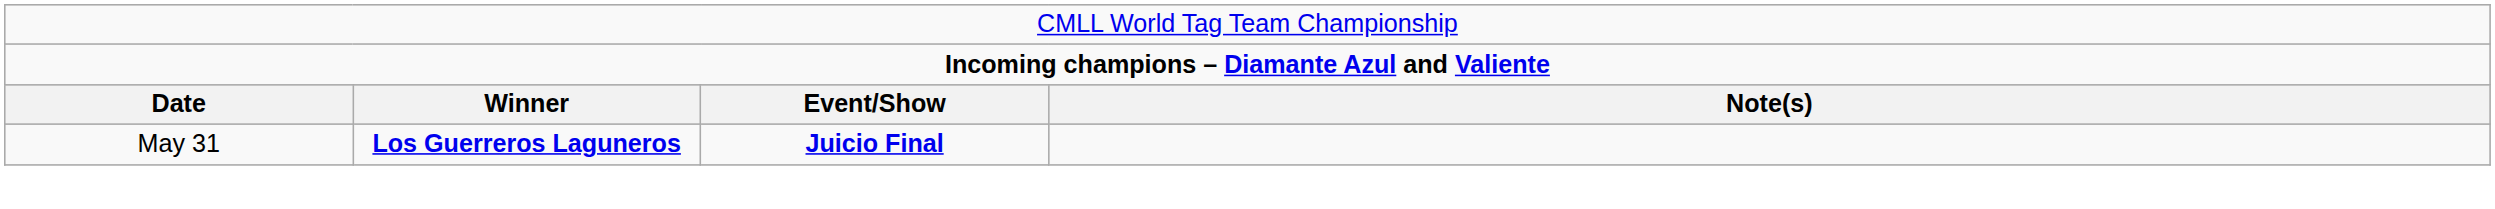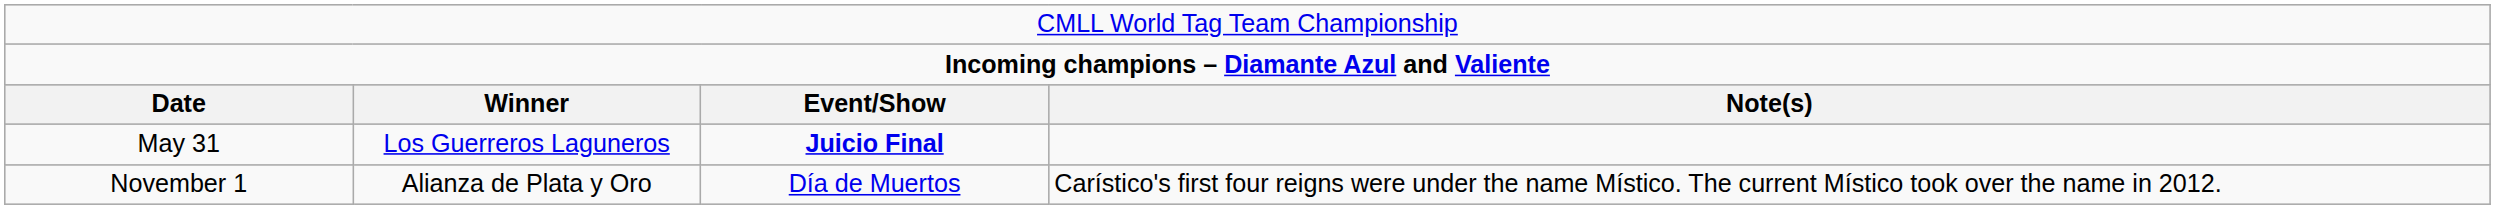 <table class="wikitable" style="text-align:center; width:100%;">
 <tr>
 <td colspan="4" style="text-align: center;"><a href='#'>CMLL World Tag Team Championship</a></td>
 </tr>
 <tr>
 <td colspan="4" style="text-align: center;"><strong>Incoming champions – <a href='#'>Diamante Azul</a> and <a href='#'>Valiente</a></strong></td>
 </tr>
 <tr>
 <th width=14%>Date</th>
 <th width=14%>Winner</th>
 <th width=14%>Event/Show</th>
 <th width=58%>Note(s)</th>
 </tr>
 <tr>
 <td>May 31</td>
-<td><strong><a href='#'>Los Guerreros Laguneros</a><br></strong></td>
+<td><a href='#'>Los Guerreros Laguneros</a><br></td>
 <td><strong><a href='#'>Juicio Final</a></strong></td>
 <td></td>
 </tr>
+<tr>
+<td>November 1</td>
+<td>Alianza de Plata y Oro<br></td>
+<td><a href='#'>Día de Muertos</a></td>
+<td align=left>Carístico's first four reigns were under the name Místico. The current Místico took over the name in 2012.</td>
+</tr>
 </table>
